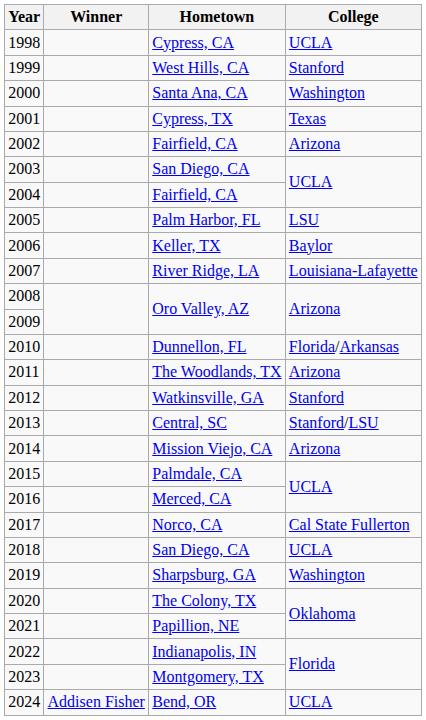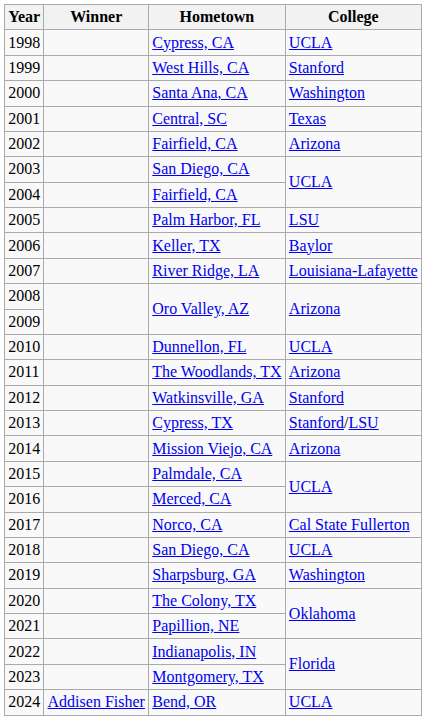 <table class="wikitable sortable">
 <tr>
 <th>Year</th>
 <th>Winner</th>
 <th>Hometown</th>
 <th>College</th>
 </tr>
 <tr>
 <td>1998</td>
 <td></td>
 <td><a href='#'>Cypress, CA</a></td>
 <td><a href='#'>UCLA</a></td>
 </tr>
 <tr>
 <td>1999</td>
 <td></td>
 <td><a href='#'>West Hills, CA</a></td>
 <td><a href='#'>Stanford</a></td>
 </tr>
 <tr>
 <td>2000</td>
 <td></td>
 <td><a href='#'>Santa Ana, CA</a></td>
 <td><a href='#'>Washington</a></td>
 </tr>
 <tr>
 <td>2001</td>
 <td></td>
-<td><a href='#'>Cypress, TX</a></td>
+<td><a href='#'>Central, SC</a></td>
 <td><a href='#'>Texas</a></td>
 </tr>
 <tr>
 <td>2002</td>
 <td></td>
 <td><a href='#'>Fairfield, CA</a></td>
 <td><a href='#'>Arizona</a></td>
 </tr>
 <tr>
 <td>2003</td>
 <td></td>
 <td><a href='#'>San Diego, CA</a></td>
 <td rowspan="2"><a href='#'>UCLA</a></td>
 </tr>
 <tr>
 <td>2004</td>
 <td></td>
 <td><a href='#'>Fairfield, CA</a></td>
 </tr>
 <tr>
 <td>2005</td>
 <td></td>
 <td><a href='#'>Palm Harbor, FL</a></td>
 <td><a href='#'>LSU</a></td>
 </tr>
 <tr>
 <td>2006</td>
 <td></td>
 <td><a href='#'>Keller, TX</a></td>
 <td><a href='#'>Baylor</a></td>
 </tr>
 <tr>
 <td>2007</td>
 <td></td>
 <td><a href='#'>River Ridge, LA</a></td>
 <td><a href='#'>Louisiana-Lafayette</a></td>
 </tr>
 <tr>
 <td>2008</td>
 <td rowspan="2"></td>
 <td rowspan="2"><a href='#'>Oro Valley, AZ</a></td>
 <td rowspan="2"><a href='#'>Arizona</a></td>
 </tr>
 <tr>
 <td>2009</td>
 </tr>
 <tr>
 <td>2010</td>
 <td></td>
 <td><a href='#'>Dunnellon, FL</a></td>
-<td><a href='#'>Florida</a>/<a href='#'>Arkansas</a></td>
+<td><a href='#'>UCLA</a></td>
 </tr>
 <tr>
 <td>2011</td>
 <td></td>
 <td><a href='#'>The Woodlands, TX</a></td>
 <td><a href='#'>Arizona</a></td>
 </tr>
 <tr>
 <td>2012</td>
 <td></td>
 <td><a href='#'>Watkinsville, GA</a></td>
 <td><a href='#'>Stanford</a></td>
 </tr>
 <tr>
 <td>2013</td>
 <td></td>
-<td><a href='#'>Central, SC</a></td>
+<td><a href='#'>Cypress, TX</a></td>
 <td><a href='#'>Stanford</a>/<a href='#'>LSU</a></td>
 </tr>
 <tr>
 <td>2014</td>
 <td></td>
 <td><a href='#'>Mission Viejo, CA</a></td>
 <td><a href='#'>Arizona</a></td>
 </tr>
 <tr>
 <td>2015</td>
 <td></td>
 <td><a href='#'>Palmdale, CA</a></td>
 <td rowspan="2"><a href='#'>UCLA</a></td>
 </tr>
 <tr>
 <td>2016</td>
 <td></td>
 <td><a href='#'>Merced, CA</a></td>
 </tr>
 <tr>
 <td>2017</td>
 <td></td>
 <td><a href='#'>Norco, CA</a></td>
 <td><a href='#'>Cal State Fullerton</a></td>
 </tr>
 <tr>
 <td>2018</td>
 <td></td>
 <td><a href='#'>San Diego, CA</a></td>
 <td><a href='#'>UCLA</a></td>
 </tr>
 <tr>
 <td>2019</td>
 <td></td>
 <td><a href='#'>Sharpsburg, GA</a></td>
 <td><a href='#'>Washington</a></td>
 </tr>
 <tr>
 <td>2020</td>
 <td></td>
 <td><a href='#'>The Colony, TX</a></td>
 <td rowspan="2"><a href='#'>Oklahoma</a></td>
 </tr>
 <tr>
 <td>2021</td>
 <td></td>
 <td><a href='#'>Papillion, NE</a></td>
 </tr>
 <tr>
 <td>2022</td>
 <td></td>
 <td><a href='#'>Indianapolis, IN</a></td>
 <td rowspan="2"><a href='#'>Florida</a></td>
 </tr>
 <tr>
 <td>2023</td>
 <td></td>
 <td><a href='#'>Montgomery, TX</a></td>
 </tr>
 <tr>
 <td>2024</td>
 <td><a href='#'>Addisen Fisher</a></td>
 <td><a href='#'>Bend, OR</a></td>
 <td><a href='#'>UCLA</a></td>
 </tr>
 </table>
